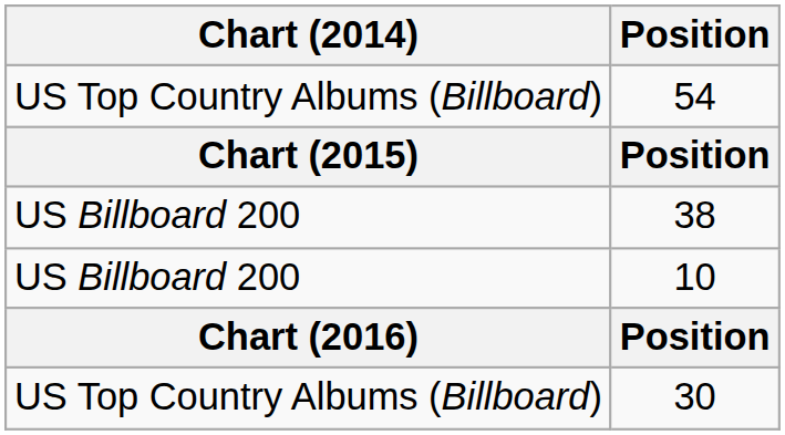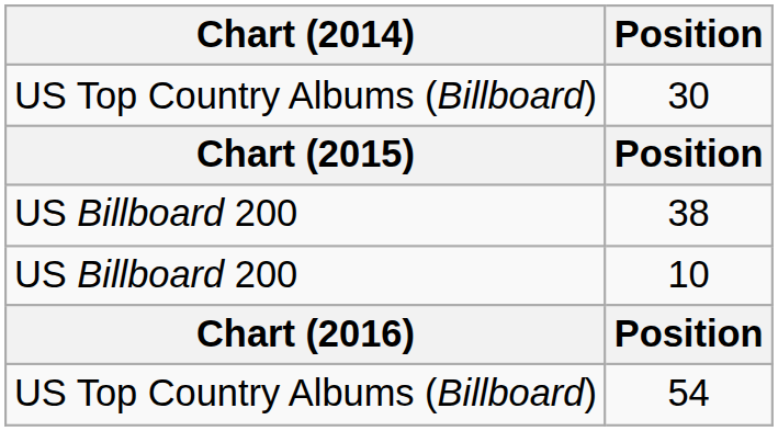 <table class="wikitable">
 <tr>
 <th>Chart (2014)</th>
 <th>Position</th>
 </tr>
 <tr>
 <td>US Top Country Albums (<em>Billboard</em>)</td>
-<td style="text-align:center;">54</td>
+<td style="text-align:center;">30</td>
 </tr>
 <tr>
 <th>Chart (2015)</th>
 <th>Position</th>
 </tr>
 <tr>
 <td>US <em>Billboard</em> 200</td>
 <td style="text-align:center;">38</td>
 </tr>
 <tr>
 <td>US <em>Billboard</em> 200</td>
 <td style="text-align:center;">10</td>
 </tr>
 <tr>
 <th>Chart (2016)</th>
 <th>Position</th>
 </tr>
 <tr>
 <td>US Top Country Albums (<em>Billboard</em>)</td>
-<td style="text-align:center;">30</td>
+<td style="text-align:center;">54</td>
 </tr>
 </table>
